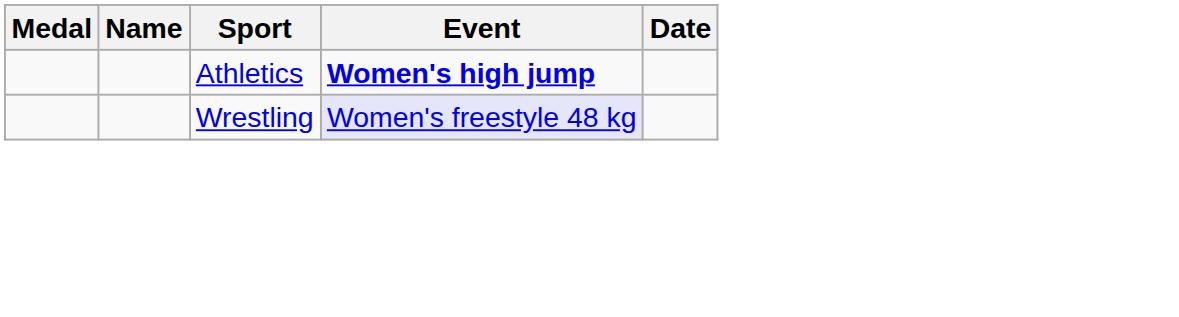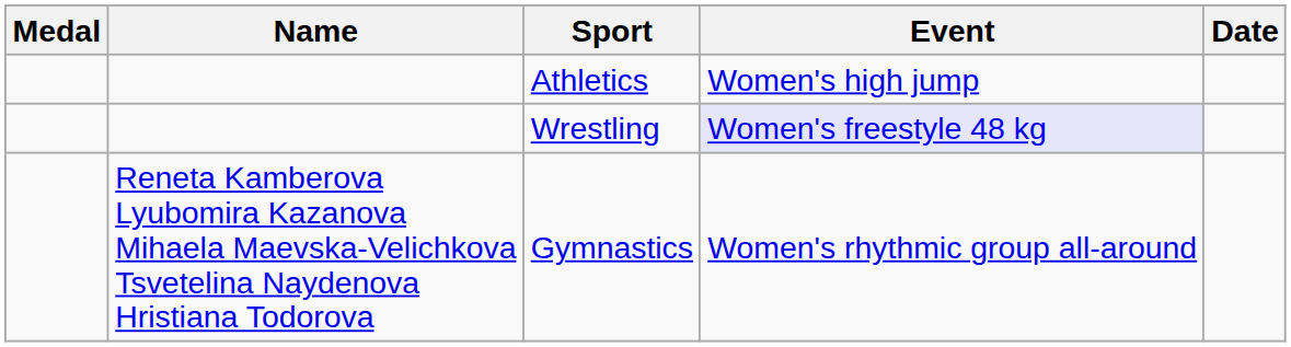 <table class="wikitable sortable"  style="font-size:95%">
 <tr>
 <th>Medal</th>
 <th>Name</th>
 <th>Sport</th>
 <th>Event</th>
 <th>Date</th>
 </tr>
 <tr>
 <td></td>
 <td></td>
 <td><a href='#'>Athletics</a></td>
-<td><strong><a href='#'>Women's high jump</a></strong></td>
+<td><a href='#'>Women's high jump</a></td>
 <td></td>
 </tr>
 <tr>
 <td></td>
 <td></td>
 <td><a href='#'>Wrestling</a></td>
 <td style="background: lavender;"><a href='#'>Women's freestyle 48 kg</a></td>
 <td></td>
 </tr>
+<tr>
+<td></td>
+<td><a href='#'>Reneta Kamberova</a><br><a href='#'>Lyubomira Kazanova</a><br><a href='#'>Mihaela Maevska-Velichkova</a><br><a href='#'>Tsvetelina Naydenova</a><br><a href='#'>Hristiana Todorova</a></td>
+<td><a href='#'>Gymnastics</a></td>
+<td><a href='#'>Women's rhythmic group all-around</a></td>
+<td></td>
+</tr>
 </table>
